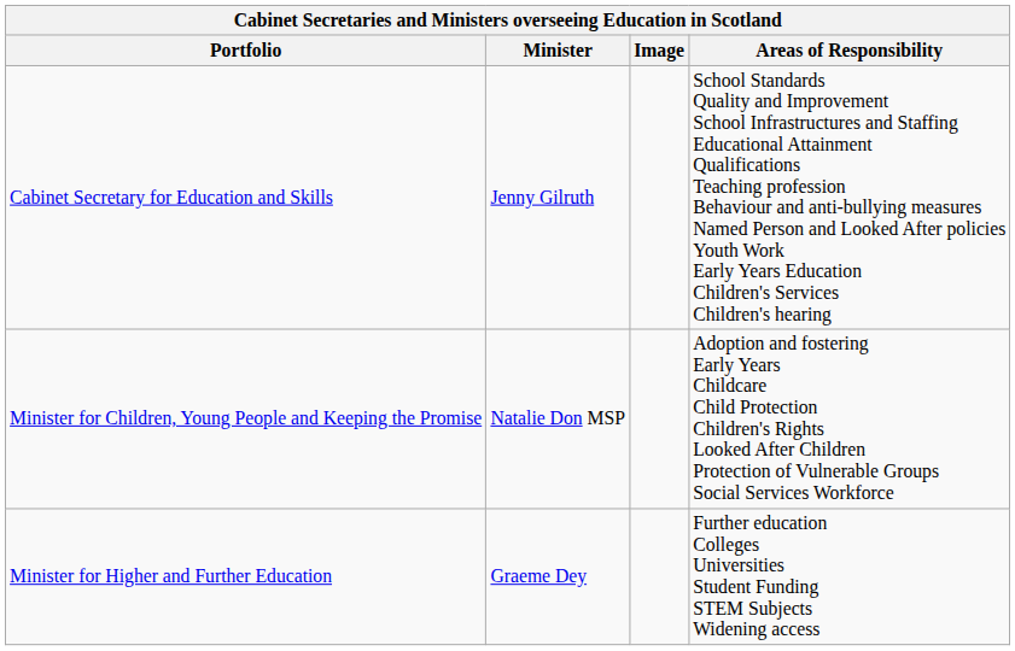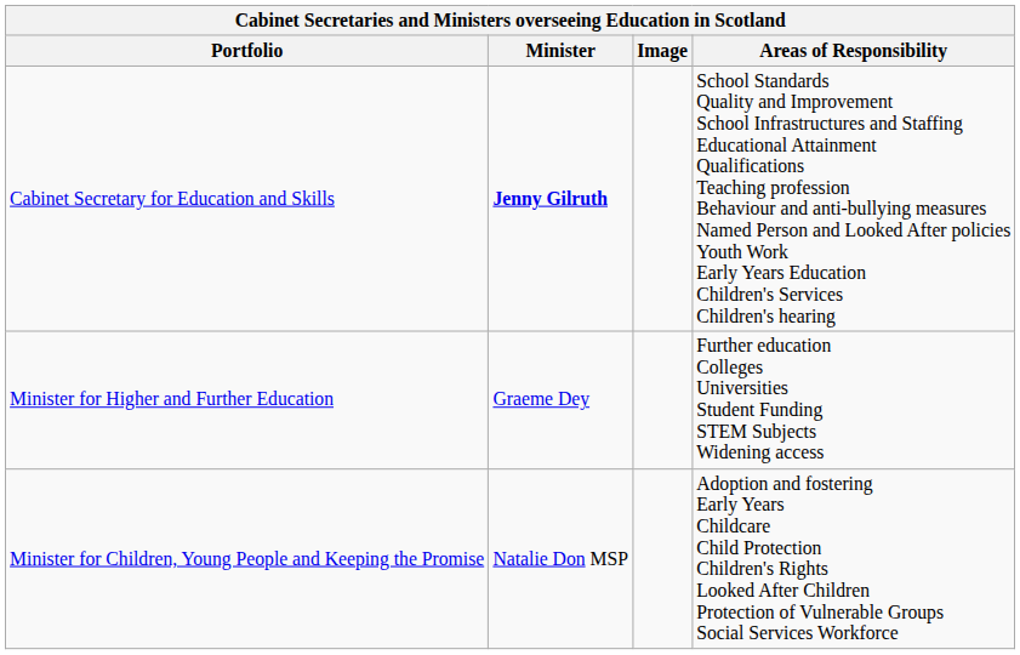 <table class="wikitable sortable">
 <tr>
 <th colspan= 4>Cabinet Secretaries and Ministers overseeing Education in Scotland</th>
 </tr>
 <tr>
 <th>Portfolio</th>
 <th>Minister</th>
 <th ! class="unsortable">Image</th>
 <th>Areas of Responsibility</th>
 </tr>
 <tr>
 <td><a href='#'>Cabinet Secretary for Education and Skills</a> <br></td>
-<td data-sort-value="Sturgeon"><a href='#'>Jenny Gilruth</a> </td>
+<td data-sort-value="Sturgeon"><strong><a href='#'>Jenny Gilruth</a> </strong></td>
 <td></td>
 <td>School Standards <br> Quality and Improvement <br> School Infrastructures and Staffing <br> Educational Attainment <br> Qualifications <br> Teaching profession <br> Behaviour and anti-bullying measures <br> Named Person and Looked After policies <br> Youth Work <br> Early Years Education <br> Children's Services <br> Children's hearing</td>
+</tr>
+<tr>
+<td><a href='#'>Minister for Higher and Further Education</a></td>
+<td><a href='#'>Graeme Dey</a> </td>
+<td></td>
+<td>Further education <br> Colleges <br> Universities <br> Student Funding <br> STEM Subjects <br> Widening access</td>
 </tr>
 <tr>
 <td><a href='#'>Minister for Children, Young People and Keeping the Promise</a></td>
 <td data-sort-value="McDonald"><a href='#'>Natalie Don</a> MSP</td>
 <td></td>
 <td>Adoption and fostering <br> Early Years <br> Childcare <br> Child Protection <br> Children's Rights <br> Looked After Children <br> Protection of Vulnerable Groups <br> Social Services Workforce</td>
 </tr>
-<tr>
-<td><a href='#'>Minister for Higher and Further Education</a></td>
-<td><a href='#'>Graeme Dey</a> </td>
-<td></td>
-<td>Further education <br> Colleges <br> Universities <br> Student Funding <br> STEM Subjects <br> Widening access</td>
-</tr>
 </table>
